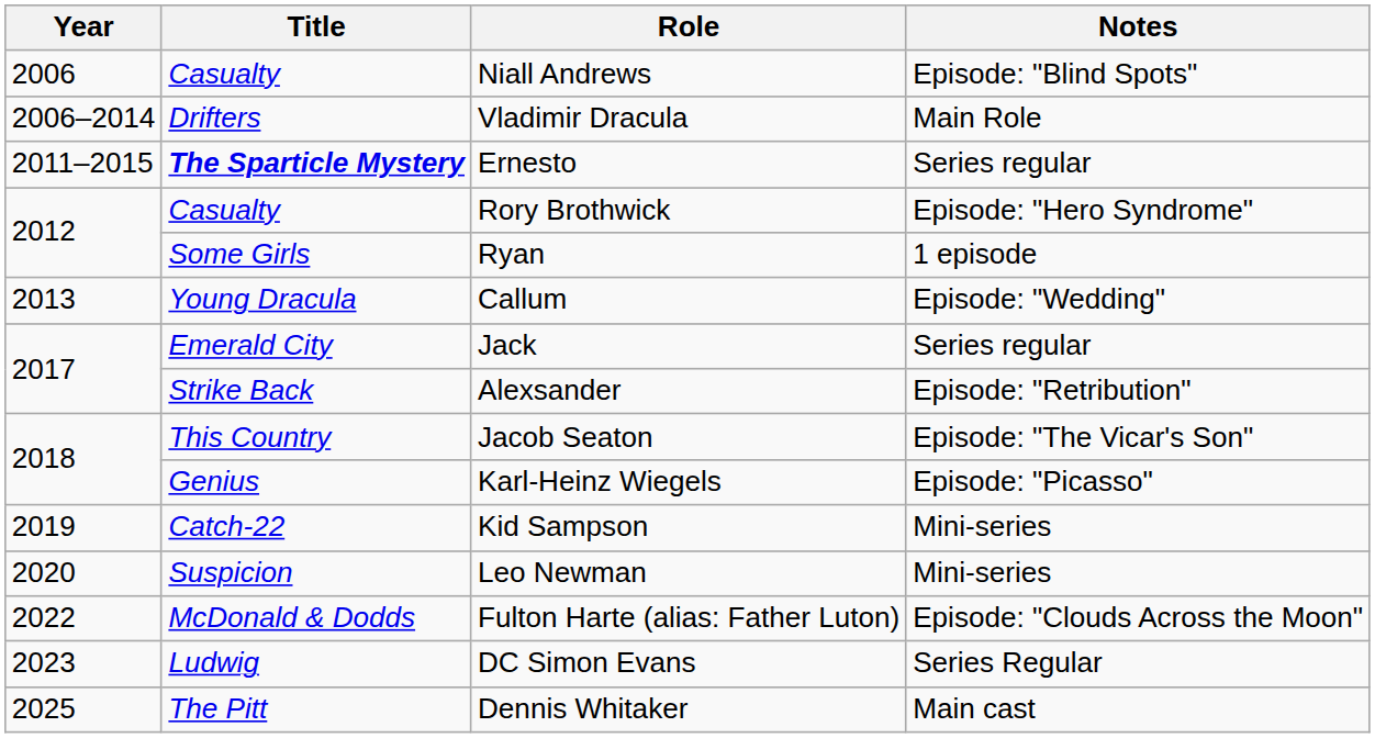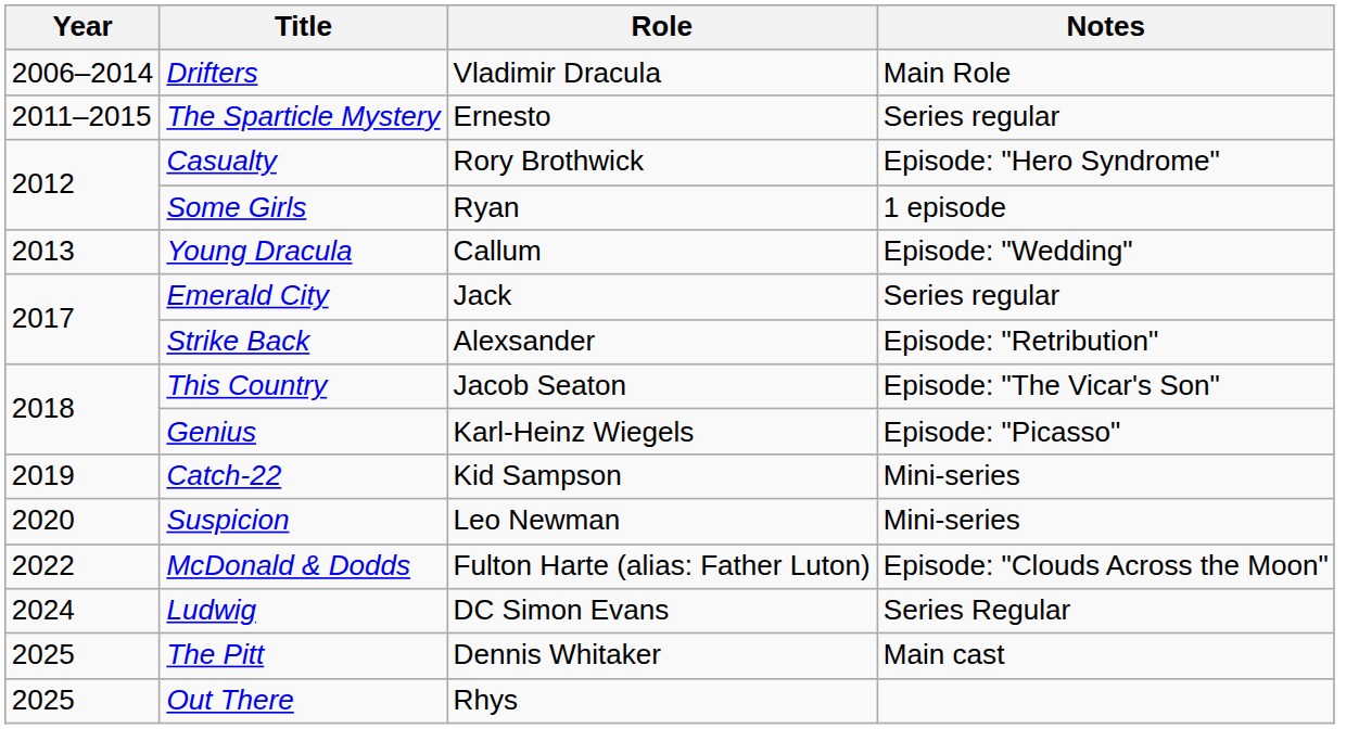 <table class="wikitable">
 <tr>
 <th>Year</th>
 <th>Title</th>
 <th>Role</th>
 <th>Notes</th>
-</tr>
-<tr>
-<td>2006</td>
-<td><em><a href='#'>Casualty</a></em></td>
-<td>Niall Andrews</td>
-<td>Episode: "Blind Spots"</td>
 </tr>
 <tr>
 <td>2006–2014</td>
 <td><em><a href='#'>Drifters</a></em></td>
 <td>Vladimir Dracula</td>
 <td>Main Role</td>
 </tr>
 <tr>
 <td>2011–2015</td>
-<td><strong><em><a href='#'>The Sparticle Mystery</a></em></strong></td>
+<td><em><a href='#'>The Sparticle Mystery</a></em></td>
 <td>Ernesto</td>
 <td>Series regular</td>
 </tr>
 <tr>
 <td rowspan="2">2012</td>
 <td><em><a href='#'>Casualty</a></em></td>
 <td>Rory Brothwick</td>
 <td>Episode: "Hero Syndrome"</td>
 </tr>
 <tr>
 <td><em><a href='#'>Some Girls</a></em></td>
 <td>Ryan</td>
 <td>1 episode</td>
 </tr>
 <tr>
 <td>2013</td>
 <td><em><a href='#'>Young Dracula</a></em></td>
 <td>Callum</td>
 <td>Episode: "Wedding"</td>
 </tr>
 <tr>
 <td rowspan="2">2017</td>
 <td><em><a href='#'>Emerald City</a></em></td>
 <td>Jack</td>
 <td>Series regular</td>
 </tr>
 <tr>
 <td><em><a href='#'>Strike Back</a></em></td>
 <td>Alexsander</td>
 <td>Episode: "Retribution"</td>
 </tr>
 <tr>
 <td rowspan="2">2018</td>
 <td><em><a href='#'>This Country</a></em></td>
 <td>Jacob Seaton</td>
 <td>Episode: "The Vicar's Son"</td>
 </tr>
 <tr>
 <td><em><a href='#'>Genius</a></em></td>
 <td>Karl-Heinz Wiegels</td>
 <td>Episode: "Picasso"</td>
 </tr>
 <tr>
 <td>2019</td>
 <td><em><a href='#'>Catch-22</a></em></td>
 <td>Kid Sampson</td>
 <td>Mini-series</td>
 </tr>
 <tr>
 <td>2020</td>
 <td><em><a href='#'>Suspicion</a></em></td>
 <td>Leo Newman</td>
 <td>Mini-series</td>
 </tr>
 <tr>
 <td>2022</td>
 <td><em><a href='#'>McDonald & Dodds</a></em></td>
 <td>Fulton Harte (alias: Father Luton)</td>
 <td>Episode: "Clouds Across the Moon"</td>
 </tr>
 <tr>
-<td>2023</td>
+<td>2024</td>
 <td><em><a href='#'>Ludwig</a></em></td>
 <td>DC Simon Evans</td>
 <td>Series Regular</td>
 </tr>
 <tr>
 <td>2025</td>
 <td><em><a href='#'>The Pitt</a></em></td>
 <td>Dennis Whitaker</td>
 <td>Main cast</td>
 </tr>
+<tr>
+<td>2025</td>
+<td><em><a href='#'>Out There</a></em></td>
+<td>Rhys</td>
+<td></td>
+</tr>
 </table>
